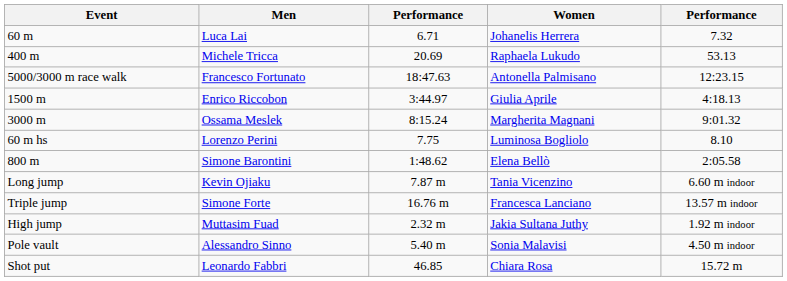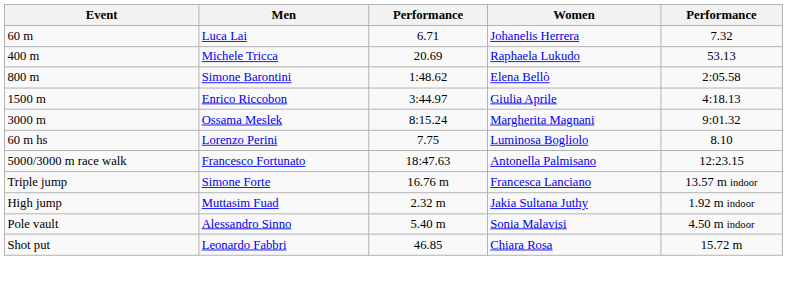 <table class="wikitable" width=70% style="font-size:90%; text-align:center;">
 <tr>
 <th>Event</th>
 <th>Men</th>
 <th>Performance</th>
 <th>Women</th>
 <th>Performance</th>
 </tr>
 <tr>
 <td align=left>60 m</td>
 <td align=left><a href='#'>Luca Lai</a></td>
 <td>6.71</td>
 <td align=left><a href='#'>Johanelis Herrera</a></td>
 <td>7.32</td>
 </tr>
 <tr>
 <td align=left>400 m</td>
 <td align=left><a href='#'>Michele Tricca</a></td>
 <td>20.69 </td>
 <td align=left><a href='#'>Raphaela Lukudo</a></td>
 <td>53.13</td>
 </tr>
 <tr>
-<td align=left>5000/3000 m race walk</td>
-<td align=left><a href='#'>Francesco Fortunato</a></td>
-<td>18:47.63</td>
-<td align=left><a href='#'>Antonella Palmisano</a></td>
-<td>12:23.15</td>
+<td align=left>800 m</td>
+<td align=left><a href='#'>Simone Barontini</a></td>
+<td>1:48.62</td>
+<td align=left><a href='#'>Elena Bellò</a></td>
+<td>2:05.58</td>
 </tr>
 <tr>
 <td align=left>1500 m</td>
 <td align=left><a href='#'>Enrico Riccobon</a></td>
 <td>3:44.97</td>
 <td align=left><a href='#'>Giulia Aprile</a></td>
 <td>4:18.13</td>
 </tr>
 <tr>
 <td align=left>3000 m</td>
 <td align=left><a href='#'>Ossama Meslek</a></td>
 <td>8:15.24</td>
 <td align=left><a href='#'>Margherita Magnani</a></td>
 <td>9:01.32</td>
 </tr>
 <tr>
 <td align=left>60 m hs</td>
 <td align=left><a href='#'>Lorenzo Perini</a></td>
 <td>7.75</td>
 <td align=left><a href='#'>Luminosa Bogliolo</a></td>
 <td>8.10 </td>
 </tr>
 <tr>
-<td align=left>800 m</td>
-<td align=left><a href='#'>Simone Barontini</a></td>
-<td>1:48.62</td>
-<td align=left><a href='#'>Elena Bellò</a></td>
-<td>2:05.58</td>
-</tr>
-<tr>
-<td align=left>Long jump</td>
-<td align=left><a href='#'>Kevin Ojiaku</a></td>
-<td>7.87 m</td>
-<td align=left><a href='#'>Tania Vicenzino</a></td>
-<td>6.60 m <small>indoor</small> </td>
+<td align=left>5000/3000 m race walk</td>
+<td align=left><a href='#'>Francesco Fortunato</a></td>
+<td>18:47.63</td>
+<td align=left><a href='#'>Antonella Palmisano</a></td>
+<td>12:23.15</td>
 </tr>
 <tr>
 <td align=left>Triple jump</td>
 <td align=left><a href='#'>Simone Forte</a></td>
 <td>16.76 m </td>
 <td align=left><a href='#'>Francesca Lanciano</a></td>
 <td>13.57 m <small>indoor</small> </td>
 </tr>
 <tr>
 <td align=left>High jump</td>
 <td align=left><a href='#'>Muttasim Fuad</a></td>
 <td>2.32 m</td>
 <td align=left><a href='#'>Jakia Sultana Juthy</a></td>
 <td>1.92 m <small>indoor</small> </td>
 </tr>
 <tr>
 <td align=left>Pole vault</td>
 <td align=left><a href='#'>Alessandro Sinno</a></td>
 <td>5.40 m</td>
 <td align=left><a href='#'>Sonia Malavisi</a></td>
 <td>4.50 m <small>indoor</small> </td>
 </tr>
 <tr>
 <td align=left>Shot put</td>
 <td align=left><a href='#'>Leonardo Fabbri</a></td>
 <td>46.85</td>
 <td align=left><a href='#'>Chiara Rosa</a></td>
 <td>15.72 m</td>
 </tr>
 </table>
